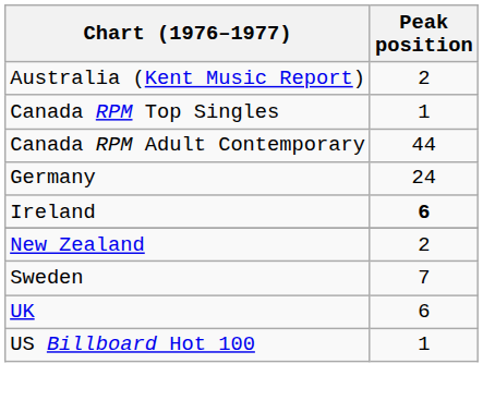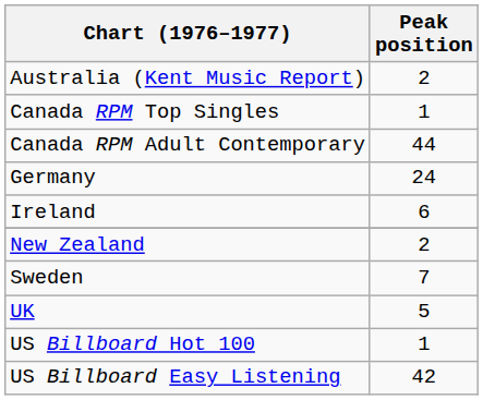 <table class="wikitable sortable">
 <tr>
 <th align="left">Chart (1976–1977)</th>
 <th align="left">Peak<br>position</th>
 </tr>
 <tr>
 <td align="left">Australia (<a href='#'>Kent Music Report</a>)</td>
 <td style="text-align:center;">2</td>
 </tr>
 <tr>
 <td>Canada <em><a href='#'>RPM</a></em> Top Singles</td>
 <td style="text-align:center;">1</td>
 </tr>
 <tr>
 <td>Canada <em>RPM</em> Adult Contemporary</td>
 <td style="text-align:center;">44</td>
 </tr>
 <tr>
 <td align="left">Germany</td>
 <td style="text-align:center;">24</td>
 </tr>
 <tr>
 <td align="left">Ireland</td>
-<td style="text-align:center;"><strong>6</strong></td>
+<td style="text-align:center;">6</td>
 </tr>
 <tr>
 </tr>
 <tr>
 </tr>
 <tr>
 <td align="left"><a href='#'>New Zealand</a></td>
 <td style="text-align:center;">2</td>
 </tr>
 <tr>
 <td align="left">Sweden</td>
 <td style="text-align:center;">7</td>
 </tr>
 <tr>
 <td align="left"><a href='#'>UK</a></td>
-<td style="text-align:center;">6</td>
+<td style="text-align:center;">5</td>
 </tr>
 <tr>
 <td align="left">US <a href='#'><em>Billboard</em> Hot 100</a></td>
 <td style="text-align:center;">1</td>
 </tr>
+<tr>
+<td align="left">US <em>Billboard</em> <a href='#'>Easy Listening</a></td>
+<td style="text-align:center;">42</td>
+</tr>
 </table>
